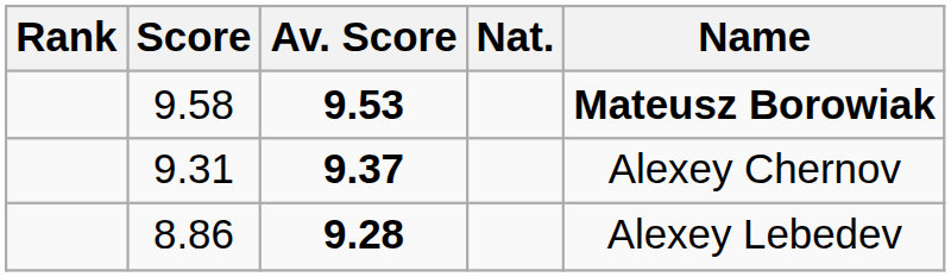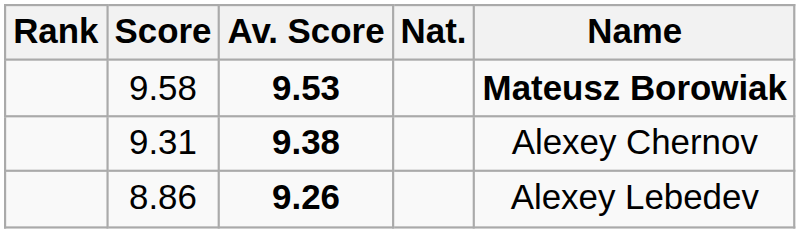 <table class="wikitable sortable" style="text-align:center">
 <tr>
 <th>Rank</th>
 <th>Score</th>
 <th>Av. Score</th>
 <th>Nat.</th>
 <th>Name</th>
 </tr>
 <tr>
 <td></td>
 <td>9.58</td>
 <td><strong>9.53</strong></td>
 <td></td>
 <td><strong>Mateusz Borowiak</strong></td>
 </tr>
 <tr>
 <td></td>
 <td>9.31</td>
-<td><strong>9.37</strong></td>
+<td><strong>9.38</strong></td>
 <td></td>
 <td>Alexey Chernov</td>
 </tr>
 <tr>
 <td></td>
 <td>8.86</td>
-<td><strong>9.28</strong></td>
+<td><strong>9.26</strong></td>
 <td></td>
 <td>Alexey Lebedev</td>
 </tr>
 </table>
